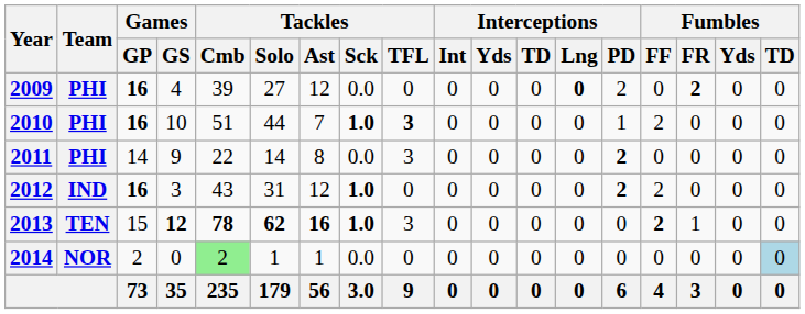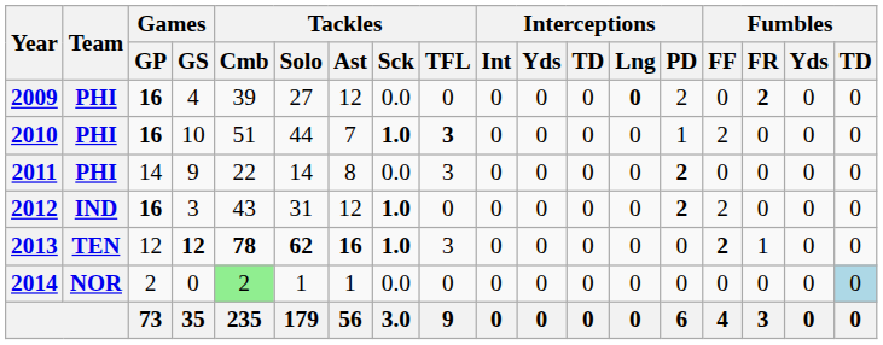 <table class="wikitable" style="text-align:center">
 <tr>
 <th rowspan="2">Year</th>
 <th rowspan="2">Team</th>
 <th colspan="2">Games</th>
 <th colspan="5">Tackles</th>
 <th colspan="5">Interceptions</th>
 <th colspan="4">Fumbles</th>
 </tr>
 <tr>
 <th>GP</th>
 <th>GS</th>
 <th>Cmb</th>
 <th>Solo</th>
 <th>Ast</th>
 <th>Sck</th>
 <th>TFL</th>
 <th>Int</th>
 <th>Yds</th>
 <th>TD</th>
 <th>Lng</th>
 <th>PD</th>
 <th>FF</th>
 <th>FR</th>
 <th>Yds</th>
 <th>TD</th>
 </tr>
 <tr>
 <th><a href='#'>2009</a></th>
 <th><a href='#'>PHI</a></th>
 <td><strong>16</strong></td>
 <td>4</td>
 <td>39</td>
 <td>27</td>
 <td>12</td>
 <td>0.0</td>
 <td>0</td>
 <td>0</td>
 <td>0</td>
 <td>0</td>
 <td><strong>0</strong></td>
 <td>2</td>
 <td>0</td>
 <td><strong>2</strong></td>
 <td>0</td>
 <td>0</td>
 </tr>
 <tr>
 <th><a href='#'>2010</a></th>
 <th><a href='#'>PHI</a></th>
 <td><strong>16</strong></td>
 <td>10</td>
 <td>51</td>
 <td>44</td>
 <td>7</td>
 <td><strong>1.0</strong></td>
 <td><strong>3</strong></td>
 <td>0</td>
 <td>0</td>
 <td>0</td>
 <td>0</td>
 <td>1</td>
 <td>2</td>
 <td>0</td>
 <td>0</td>
 <td>0</td>
 </tr>
 <tr>
 <th><a href='#'>2011</a></th>
 <th><a href='#'>PHI</a></th>
 <td>14</td>
 <td>9</td>
 <td>22</td>
 <td>14</td>
 <td>8</td>
 <td>0.0</td>
 <td>3</td>
 <td>0</td>
 <td>0</td>
 <td>0</td>
 <td>0</td>
 <td><strong>2</strong></td>
 <td>0</td>
 <td>0</td>
 <td>0</td>
 <td>0</td>
 </tr>
 <tr>
 <th><a href='#'>2012</a></th>
 <th><a href='#'>IND</a></th>
 <td><strong>16</strong></td>
 <td>3</td>
 <td>43</td>
 <td>31</td>
 <td>12</td>
 <td><strong>1.0</strong></td>
 <td>0</td>
 <td>0</td>
 <td>0</td>
 <td>0</td>
 <td>0</td>
 <td><strong>2</strong></td>
 <td>2</td>
 <td>0</td>
 <td>0</td>
 <td>0</td>
 </tr>
 <tr>
 <th><a href='#'>2013</a></th>
 <th><a href='#'>TEN</a></th>
-<td>15</td>
+<td>12</td>
 <td><strong>12</strong></td>
 <td><strong>78</strong></td>
 <td><strong>62</strong></td>
 <td><strong>16</strong></td>
 <td><strong>1.0</strong></td>
 <td>3</td>
 <td>0</td>
 <td>0</td>
 <td>0</td>
 <td>0</td>
 <td>0</td>
 <td><strong>2</strong></td>
 <td>1</td>
 <td>0</td>
 <td>0</td>
 </tr>
 <tr>
 <th><a href='#'>2014</a></th>
 <th><a href='#'>NOR</a></th>
 <td>2</td>
 <td>0</td>
 <td style="background: lightgreen;">2</td>
 <td>1</td>
 <td>1</td>
 <td>0.0</td>
 <td>0</td>
 <td>0</td>
 <td>0</td>
 <td>0</td>
 <td>0</td>
 <td>0</td>
 <td>0</td>
 <td>0</td>
 <td>0</td>
 <td style="background: lightblue;">0</td>
 </tr>
 <tr>
 <th colspan="2"></th>
 <th>73</th>
 <th>35</th>
 <th>235</th>
 <th>179</th>
 <th>56</th>
 <th>3.0</th>
 <th>9</th>
 <th>0</th>
 <th>0</th>
 <th>0</th>
 <th>0</th>
 <th>6</th>
 <th>4</th>
 <th>3</th>
 <th>0</th>
 <th>0</th>
 </tr>
 </table>
